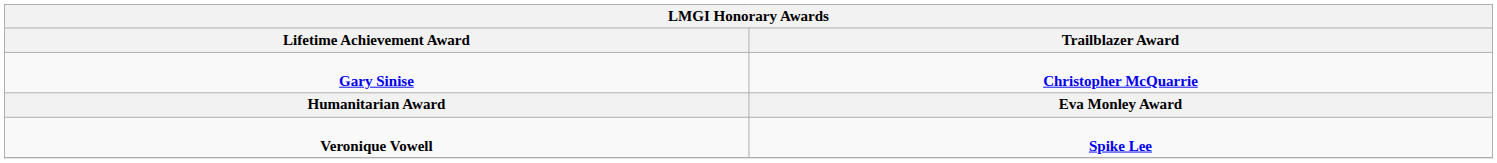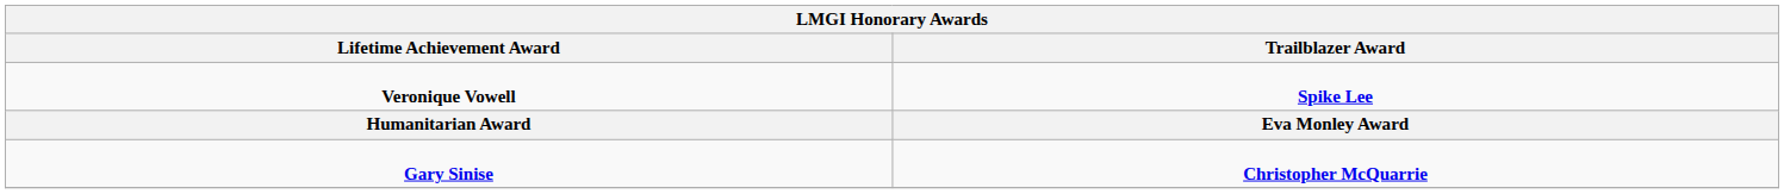 <table class=wikitable width="100%">
 <tr>
 <th colspan="2">LMGI Honorary Awards</th>
 </tr>
 <tr>
 <th width="50%">Lifetime Achievement Award</th>
 <th width="50%">Trailblazer Award</th>
 </tr>
 <tr>
-<td valign="top" style="text-align:center;"><br><strong><a href='#'>Gary Sinise</a></strong></td>
-<td valign="top" style="text-align:center;"><br><strong><a href='#'>Christopher McQuarrie</a></strong></td>
+<td valign="top" style="text-align:center;"><br><strong>Veronique Vowell</strong></td>
+<td valign="top" style="text-align:center;"><br><strong><a href='#'>Spike Lee</a></strong></td>
 </tr>
 <tr>
 <th>Humanitarian Award</th>
 <th>Eva Monley Award</th>
 </tr>
 <tr>
-<td valign="top" style="text-align:center;"><br><strong>Veronique Vowell</strong></td>
-<td valign="top" style="text-align:center;"><br><strong><a href='#'>Spike Lee</a></strong></td>
+<td valign="top" style="text-align:center;"><br><strong><a href='#'>Gary Sinise</a></strong></td>
+<td valign="top" style="text-align:center;"><br><strong><a href='#'>Christopher McQuarrie</a></strong></td>
 </tr>
 <tr>
 </tr>
 </table>
